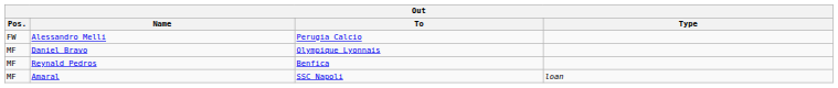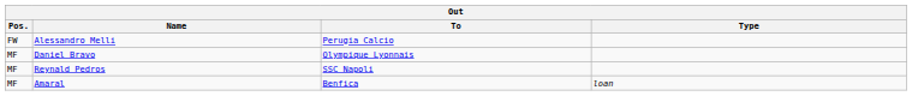 <table class="wikitable" style="font-size:90%;width:99%;">
 <tr>
 <th colspan="4">Out</th>
 </tr>
 <tr>
 <th width=3%>Pos.</th>
 <th width=32%>Name</th>
 <th width=30%>To</th>
 <th width=35%>Type</th>
 </tr>
 <tr>
 <td>FW</td>
 <td><a href='#'>Alessandro Melli</a></td>
 <td><a href='#'>Perugia Calcio</a></td>
 <td></td>
 </tr>
 <tr>
 <td>MF</td>
 <td><a href='#'>Daniel Bravo</a></td>
 <td><a href='#'>Olympique Lyonnais</a></td>
 <td></td>
 </tr>
 <tr>
 <td>MF</td>
 <td><a href='#'>Reynald Pedros</a></td>
-<td><a href='#'>Benfica</a></td>
+<td><a href='#'>SSC Napoli</a></td>
 <td></td>
 </tr>
 <tr>
 <td>MF</td>
 <td><a href='#'>Amaral</a></td>
-<td><a href='#'>SSC Napoli</a></td>
+<td><a href='#'>Benfica</a></td>
 <td><em>loan</em></td>
 </tr>
 </table>
